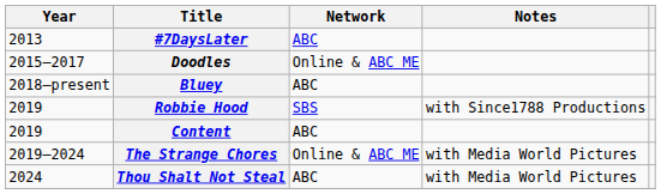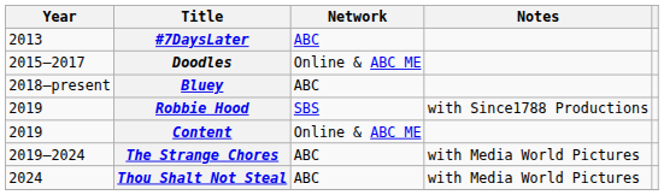 <table class="wikitable plainrowheaders sortable">
 <tr>
 <th scope="col">Year</th>
 <th scope="col">Title</th>
 <th scope="col">Network</th>
 <th scope="col" class="unsortable">Notes</th>
 <th scope="col" class="unsortable"></th>
 </tr>
 <tr>
 <td>2013</td>
 <th scope="row"><em><a href='#'>#7DaysLater</a></em></th>
 <td><a href='#'>ABC</a></td>
 <td></td>
 <td></td>
 </tr>
 <tr>
 <td>2015–2017</td>
 <th scope="row"><em>Doodles</em></th>
 <td>Online & <a href='#'>ABC ME</a></td>
 <td></td>
 <td></td>
 </tr>
 <tr>
 <td>2018–present</td>
 <th scope="row"><em><a href='#'>Bluey</a></em></th>
 <td>ABC</td>
 <td></td>
 <td></td>
 </tr>
 <tr>
 <td>2019</td>
 <th scope="row"><em><a href='#'>Robbie Hood</a></em></th>
 <td><a href='#'>SBS</a></td>
 <td>with Since1788 Productions</td>
 <td></td>
 </tr>
 <tr>
 <td>2019</td>
 <th scope="row"><em><a href='#'>Content</a></em></th>
-<td>ABC</td>
+<td>Online & <a href='#'>ABC ME</a></td>
 <td></td>
 <td></td>
 </tr>
 <tr>
 <td>2019–2024</td>
 <th scope="row"><em><a href='#'>The Strange Chores</a></em></th>
-<td>Online & <a href='#'>ABC ME</a></td>
+<td>ABC</td>
 <td>with Media World Pictures</td>
 <td></td>
 </tr>
 <tr>
 <td>2024</td>
 <th scope="row"><em><a href='#'>Thou Shalt Not Steal</a></em></th>
 <td>ABC</td>
 <td>with Media World Pictures</td>
 <td></td>
 </tr>
 <tr>
 </tr>
 </table>
